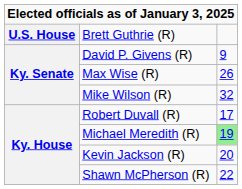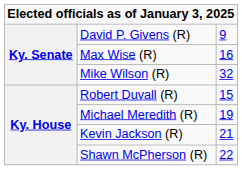 <table class=wikitable>
 <tr>
 <td colspan="3"><strong>Elected officials as of January 3, 2025</strong></td>
-</tr>
-<tr>
-<th scope=row><a href='#'>U.S. House</a></th>
-<td><a href='#'>Brett Guthrie</a> (R)</td>
-<td></td>
 </tr>
 <tr>
 <th rowspan=3><a href='#'>Ky. Senate</a></th>
 <td><a href='#'>David P. Givens</a> (R)</td>
 <td><a href='#'>9</a></td>
 </tr>
 <tr>
 <td><a href='#'>Max Wise</a> (R)</td>
-<td><a href='#'>26</a></td>
+<td><a href='#'>16</a></td>
 </tr>
 <tr>
 <td><a href='#'>Mike Wilson</a> (R)</td>
 <td><a href='#'>32</a></td>
 </tr>
 <tr>
 <th rowspan=4><a href='#'>Ky. House</a></th>
 <td><a href='#'>Robert Duvall</a> (R)</td>
-<td><a href='#'>17</a></td>
+<td><a href='#'>15</a></td>
 </tr>
 <tr>
 <td><a href='#'>Michael Meredith</a> (R)</td>
-<td style="background: lightgreen;"><a href='#'>19</a></td>
+<td><a href='#'>19</a></td>
 </tr>
 <tr>
 <td><a href='#'>Kevin Jackson</a> (R)</td>
-<td><a href='#'>20</a></td>
+<td><a href='#'>21</a></td>
 </tr>
 <tr>
 <td><a href='#'>Shawn McPherson</a> (R)</td>
 <td><a href='#'>22</a></td>
 </tr>
 </table>
